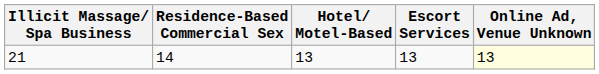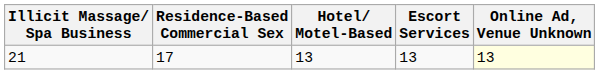 <table class="wikitable sortable mw-collapsible">
 <tr>
 <th class="headerSort" tabindex="0" role="columnheader button" title="Sort ascending">Illicit Massage/<br>Spa Business</th>
 <th class="headerSort" tabindex="0" role="columnheader button" title="Sort ascending">Residence-Based<br>Commercial Sex</th>
 <th class="headerSort" tabindex="0" role="columnheader button" title="Sort ascending">Hotel/<br>Motel-Based</th>
 <th class="headerSort" tabindex="0" role="columnheader button" title="Sort ascending">Escort<br>Services</th>
 <th class="headerSort" tabindex="0" role="columnheader button" title="Sort ascending">Online Ad,<br>Venue Unknown</th>
 </tr>
 <tr>
 <td>21</td>
-<td>14</td>
+<td>17</td>
 <td>13</td>
 <td>13</td>
 <td style="background: lightyellow;">13</td>
 </tr>
 </table>
